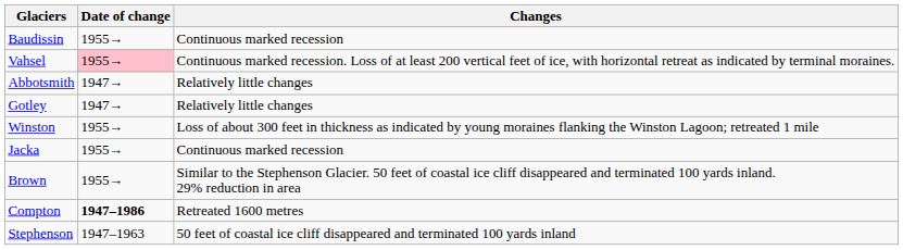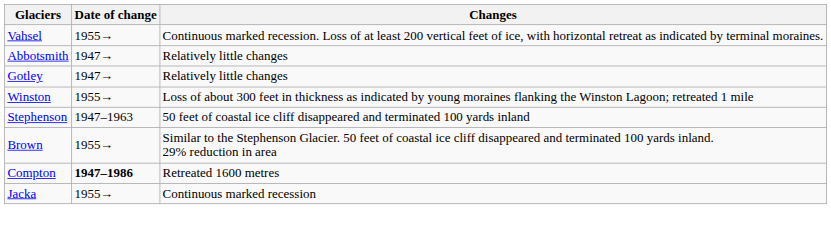 <table class="wikitable sortable">
 <tr>
 <th>Glaciers</th>
 <th>Date of change</th>
 <th>Changes</th>
 </tr>
 <tr>
-<td><a href='#'>Baudissin</a></td>
+<td><a href='#'>Vahsel</a></td>
 <td>1955→</td>
-<td>Continuous marked recession</td>
-</tr>
-<tr>
-<td><a href='#'>Vahsel</a></td>
-<td style="background: pink;">1955→</td>
 <td>Continuous marked recession. Loss of at least 200 vertical feet of ice, with horizontal retreat as indicated by terminal moraines.</td>
 </tr>
 <tr>
 <td><a href='#'>Abbotsmith</a></td>
 <td>1947→</td>
 <td>Relatively little changes</td>
 </tr>
 <tr>
 <td><a href='#'>Gotley</a></td>
 <td>1947→</td>
 <td>Relatively little changes</td>
 </tr>
 <tr>
 <td><a href='#'>Winston</a></td>
 <td>1955→</td>
 <td>Loss of about 300 feet in thickness as indicated by young moraines flanking the Winston Lagoon; retreated 1 mile</td>
 </tr>
 <tr>
-<td><a href='#'>Jacka</a></td>
-<td>1955→</td>
-<td>Continuous marked recession</td>
+<td><a href='#'>Stephenson</a></td>
+<td>1947–1963</td>
+<td>50 feet of coastal ice cliff disappeared and terminated 100 yards inland</td>
 </tr>
 <tr>
 <td><a href='#'>Brown</a></td>
 <td>1955→</td>
 <td>Similar to the Stephenson Glacier. 50 feet of coastal ice cliff disappeared and terminated 100 yards inland.<br>29% reduction in area</td>
 </tr>
 <tr>
 <td><a href='#'>Compton</a></td>
 <td><strong>1947–1986</strong></td>
 <td>Retreated 1600 metres</td>
 </tr>
 <tr>
-<td><a href='#'>Stephenson</a></td>
-<td>1947–1963</td>
-<td>50 feet of coastal ice cliff disappeared and terminated 100 yards inland</td>
+<td><a href='#'>Jacka</a></td>
+<td>1955→</td>
+<td>Continuous marked recession</td>
 </tr>
 </table>
